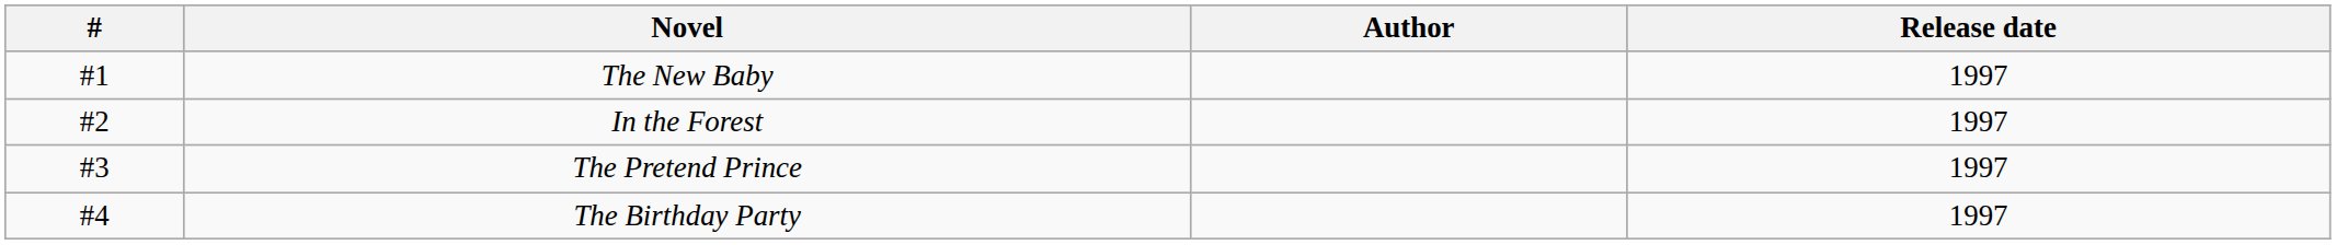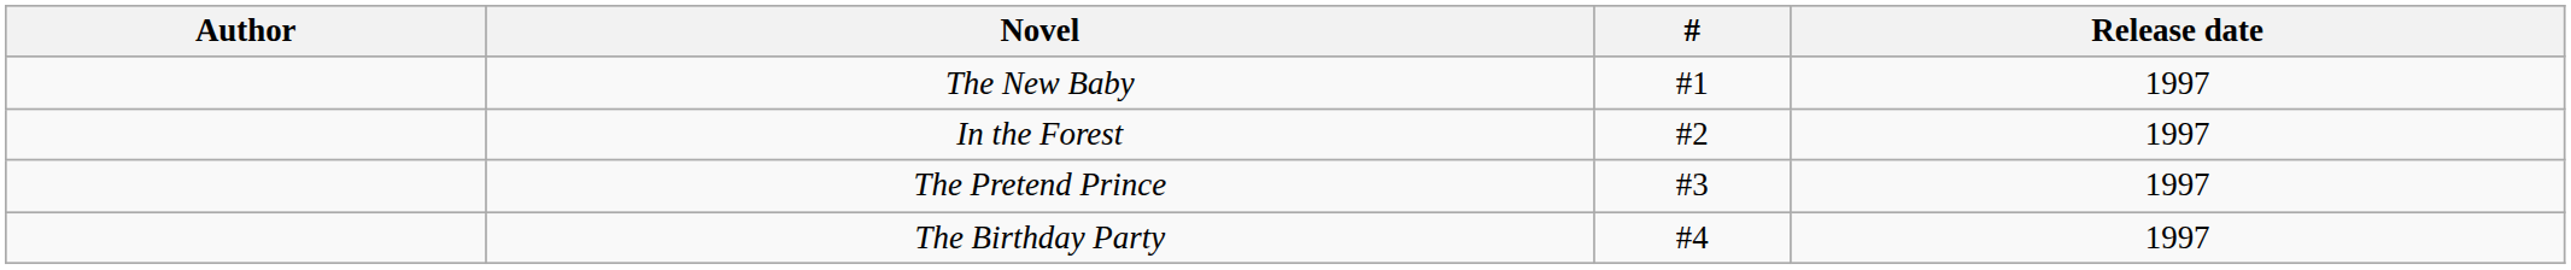 <table class="wikitable sortable" width="100%" border="1" style="font-size: 100%; text-align:center">
 <tr>
+<th>Author</th>
+<th>Novel</th>
 <th>#</th>
-<th>Novel</th>
-<th>Author</th>
 <th>Release date</th>
 </tr>
 <tr>
+<td></td>
+<td><em>The New Baby</em></td>
 <td>#1</td>
-<td><em>The New Baby</em></td>
-<td></td>
 <td>1997</td>
 </tr>
 <tr>
+<td></td>
+<td><em>In the Forest</em></td>
 <td>#2</td>
-<td><em>In the Forest</em></td>
-<td></td>
 <td>1997</td>
 </tr>
 <tr>
+<td></td>
+<td><em>The Pretend Prince</em></td>
 <td>#3</td>
-<td><em>The Pretend Prince</em></td>
-<td></td>
 <td>1997</td>
 </tr>
 <tr>
+<td></td>
+<td><em>The Birthday Party</em></td>
 <td>#4</td>
-<td><em>The Birthday Party</em></td>
-<td></td>
 <td>1997</td>
 </tr>
 </table>
